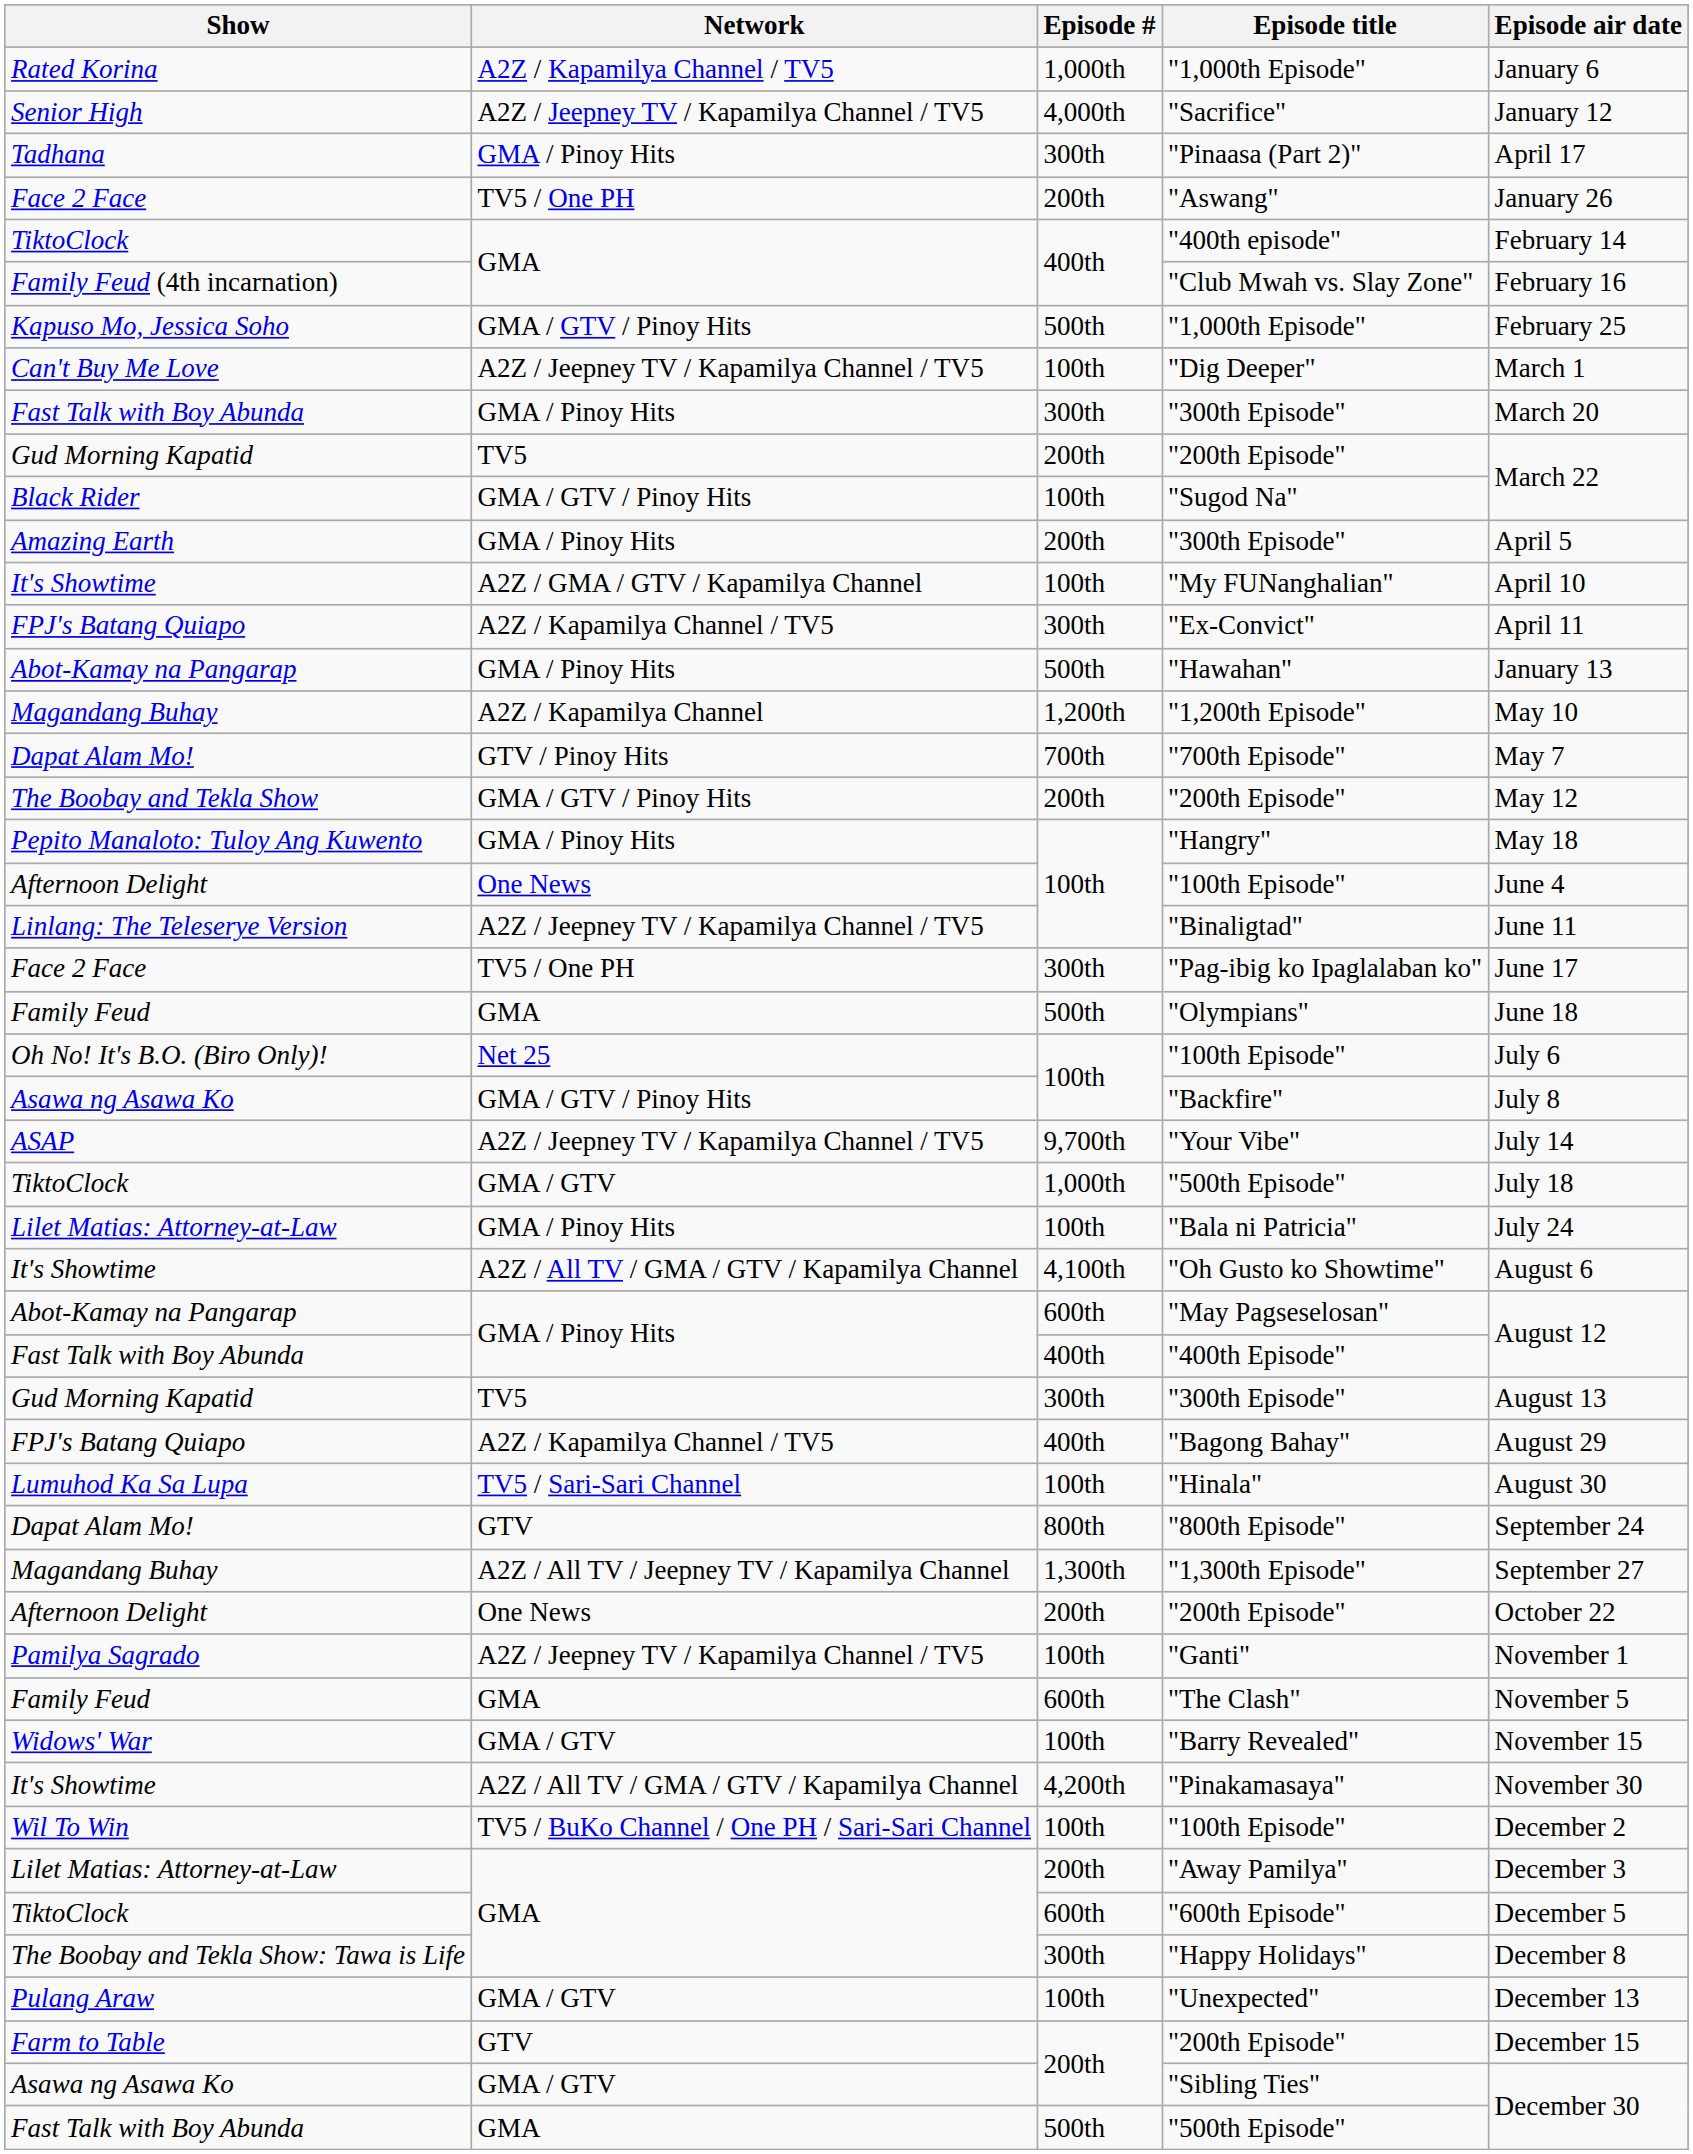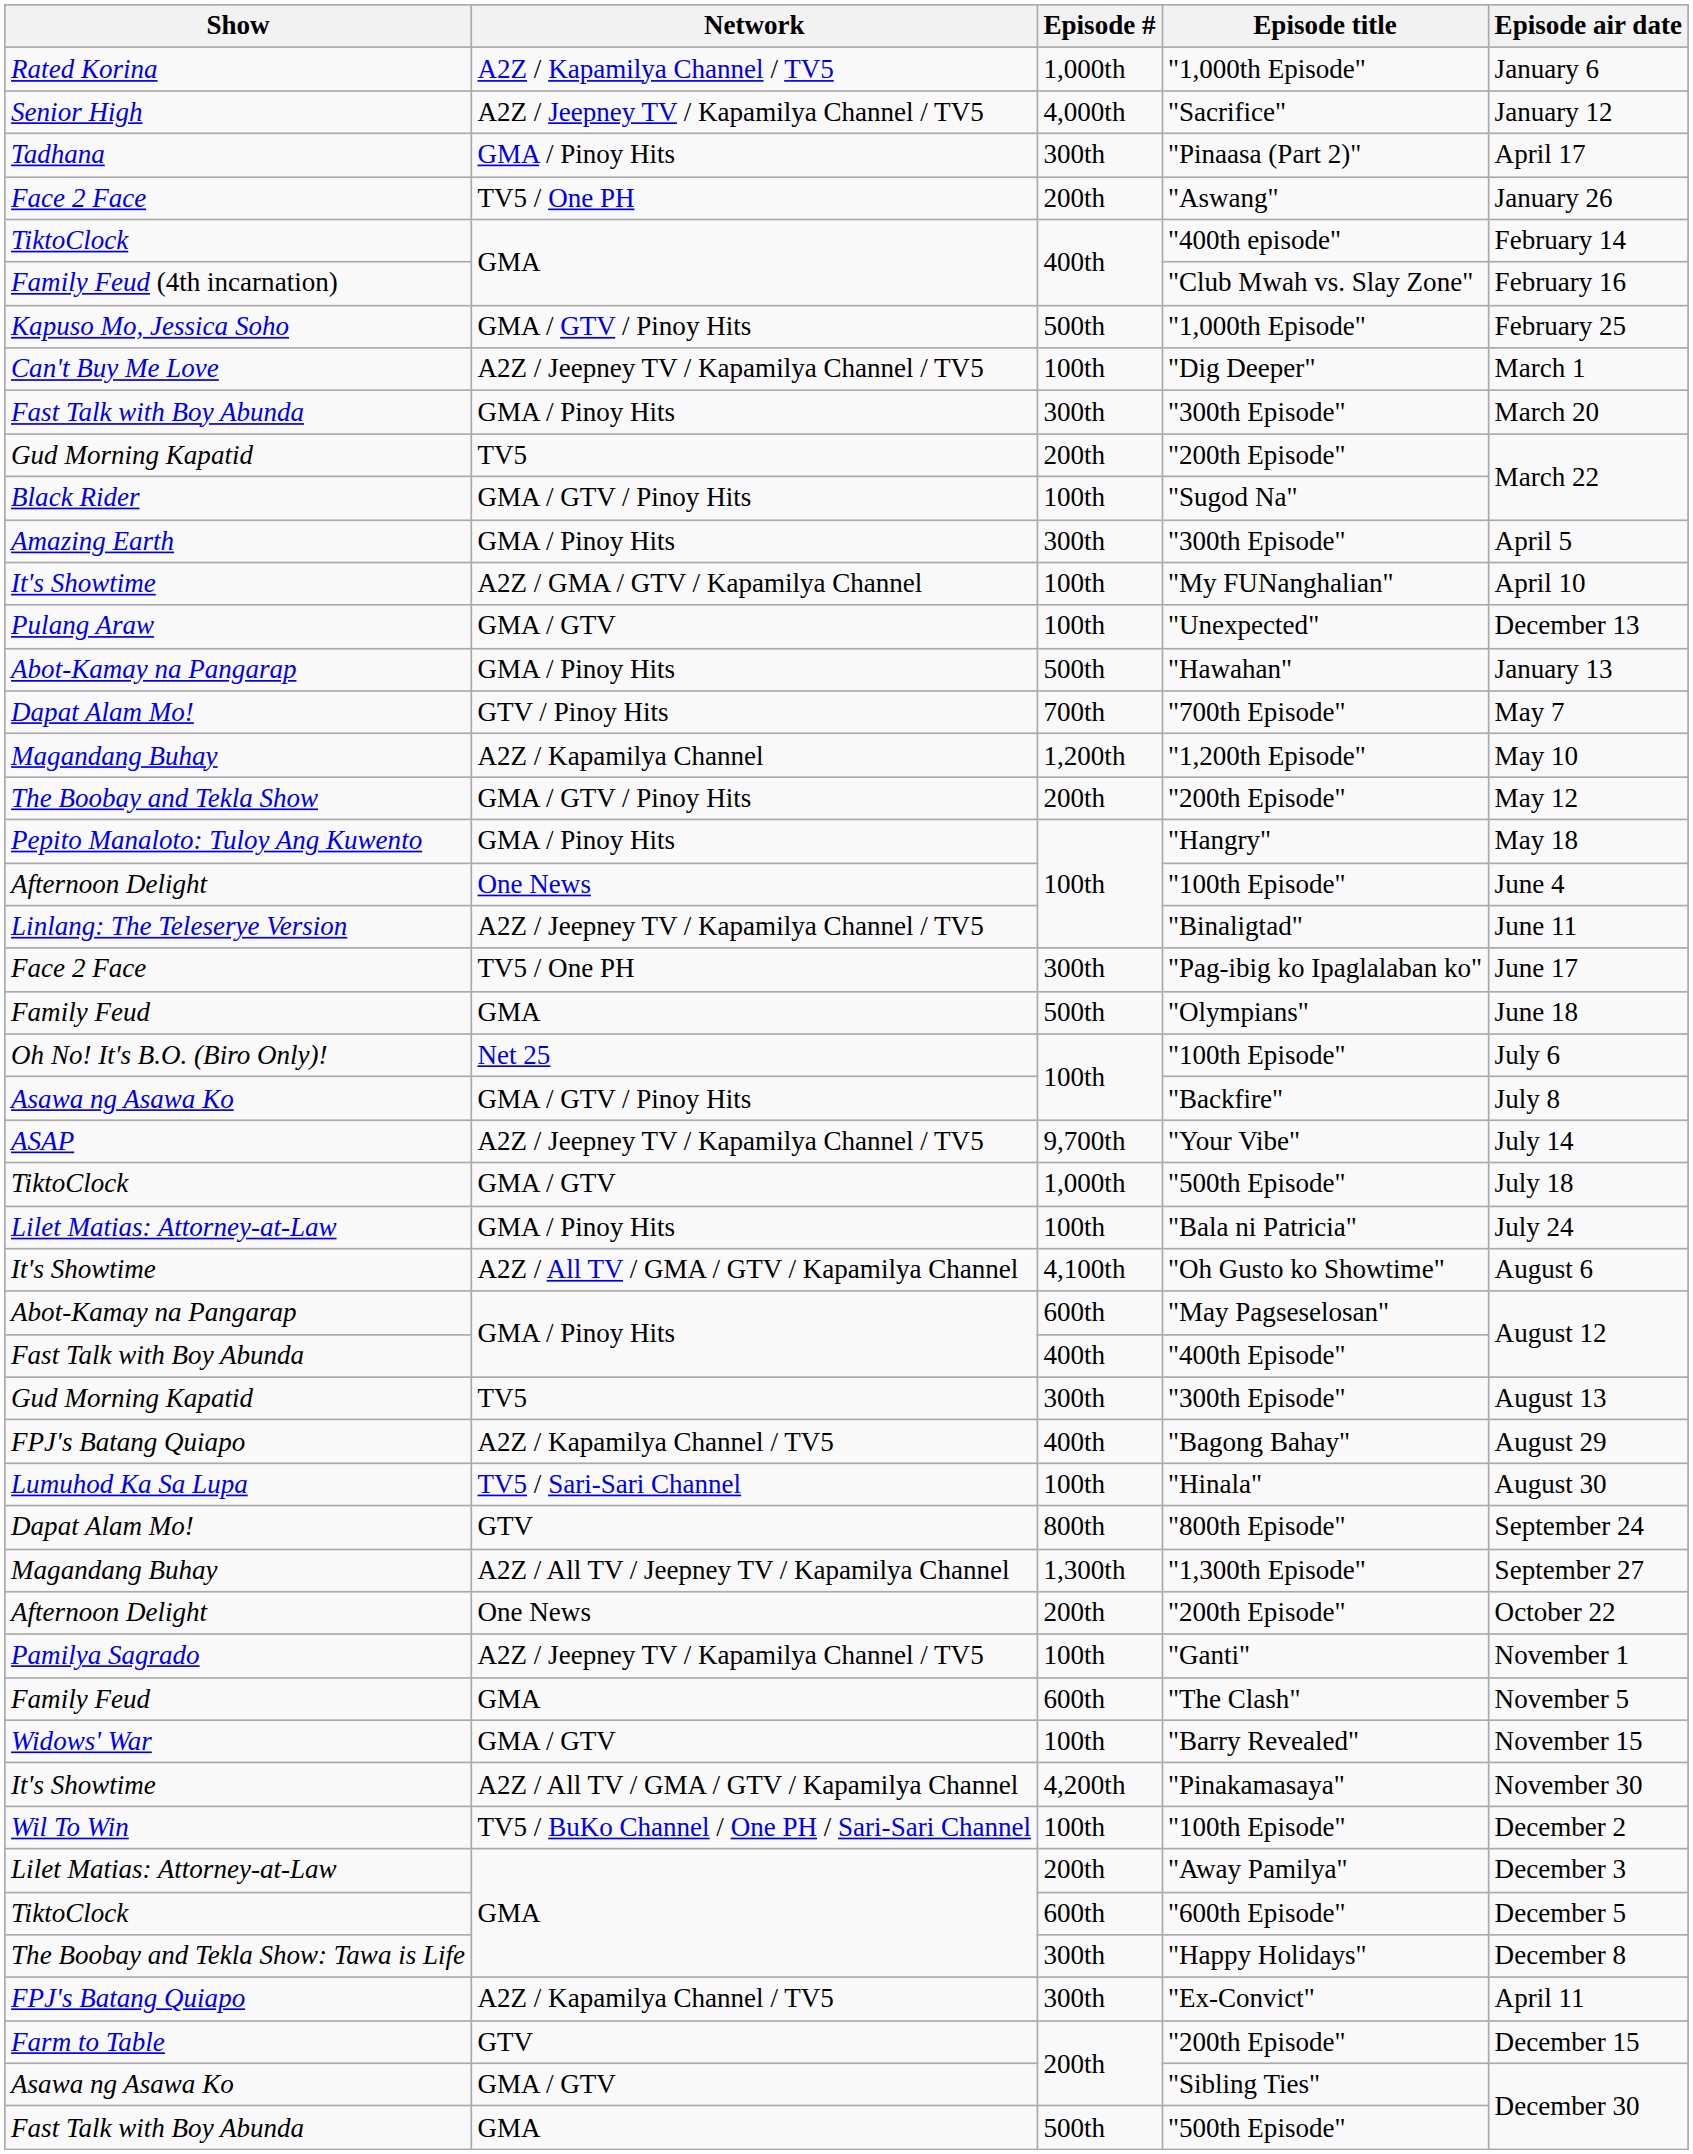 <table class="wikitable">
 <tr>
 <th>Show</th>
 <th>Network</th>
 <th>Episode #</th>
 <th>Episode title</th>
 <th>Episode air date</th>
 </tr>
 <tr>
 <td><em><a href='#'>Rated Korina</a></em></td>
 <td><a href='#'>A2Z</a> / <a href='#'>Kapamilya Channel</a> / <a href='#'>TV5</a></td>
 <td>1,000th</td>
 <td>"1,000th Episode"</td>
 <td>January 6</td>
 </tr>
 <tr>
 <td><em><a href='#'>Senior High</a></em></td>
 <td>A2Z / <a href='#'>Jeepney TV</a> / Kapamilya Channel / TV5</td>
 <td>4,000th</td>
 <td>"Sacrifice"</td>
 <td>January 12</td>
 </tr>
 <tr>
 <td><em><a href='#'>Tadhana</a></em></td>
 <td><a href='#'>GMA</a> / Pinoy Hits</td>
 <td>300th</td>
 <td>"Pinaasa (Part 2)"</td>
 <td>April 17</td>
 </tr>
 <tr>
 <td><em><a href='#'>Face 2 Face</a></em></td>
 <td>TV5 / <a href='#'>One PH</a></td>
 <td>200th</td>
 <td>"Aswang"</td>
 <td>January 26</td>
 </tr>
 <tr>
 <td><em><a href='#'>TiktoClock</a></em></td>
 <td rowspan="2">GMA</td>
 <td rowspan="2">400th</td>
 <td>"400th episode"</td>
 <td>February 14</td>
 </tr>
 <tr>
 <td><em><a href='#'>Family Feud</a></em> (4th incarnation)</td>
 <td>"Club Mwah vs. Slay Zone"</td>
 <td>February 16</td>
 </tr>
 <tr>
 <td><em><a href='#'>Kapuso Mo, Jessica Soho</a></em></td>
 <td>GMA / <a href='#'>GTV</a> / Pinoy Hits</td>
 <td>500th</td>
 <td>"1,000th Episode"</td>
 <td>February 25</td>
 </tr>
 <tr>
 <td><em><a href='#'>Can't Buy Me Love</a></em></td>
 <td>A2Z / Jeepney TV / Kapamilya Channel / TV5</td>
 <td>100th</td>
 <td>"Dig Deeper"</td>
 <td>March 1</td>
 </tr>
 <tr>
 <td><em><a href='#'>Fast Talk with Boy Abunda</a></em></td>
 <td>GMA / Pinoy Hits</td>
 <td>300th</td>
 <td>"300th Episode"</td>
 <td>March 20</td>
 </tr>
 <tr>
 <td><em>Gud Morning Kapatid</em></td>
 <td>TV5</td>
 <td>200th</td>
 <td>"200th Episode"</td>
 <td rowspan="2">March 22</td>
 </tr>
 <tr>
 <td><em><a href='#'>Black Rider</a></em></td>
 <td>GMA / GTV / Pinoy Hits</td>
 <td>100th</td>
 <td>"Sugod Na"</td>
 </tr>
 <tr>
 <td><em><a href='#'>Amazing Earth</a></em></td>
 <td>GMA / Pinoy Hits</td>
-<td>200th</td>
+<td>300th</td>
 <td>"300th Episode"</td>
 <td>April 5</td>
 </tr>
 <tr>
 <td><em><a href='#'>It's Showtime</a></em></td>
 <td>A2Z / GMA / GTV / Kapamilya Channel</td>
 <td>100th</td>
 <td>"My FUNanghalian"</td>
 <td>April 10</td>
 </tr>
 <tr>
-<td><em><a href='#'>FPJ's Batang Quiapo</a></em></td>
-<td>A2Z / Kapamilya Channel / TV5</td>
-<td>300th</td>
-<td>"Ex-Convict"</td>
-<td>April 11</td>
+<td><em><a href='#'>Pulang Araw</a></em></td>
+<td>GMA / GTV</td>
+<td>100th</td>
+<td>"Unexpected"</td>
+<td>December 13</td>
 </tr>
 <tr>
 <td><em><a href='#'>Abot-Kamay na Pangarap</a></em></td>
 <td>GMA / Pinoy Hits</td>
 <td>500th</td>
 <td>"Hawahan"</td>
 <td>January 13</td>
 </tr>
 <tr>
+<td><em><a href='#'>Dapat Alam Mo!</a></em></td>
+<td>GTV / Pinoy Hits</td>
+<td>700th</td>
+<td>"700th Episode"</td>
+<td>May 7</td>
+</tr>
+<tr>
 <td><em><a href='#'>Magandang Buhay</a></em></td>
 <td>A2Z / Kapamilya Channel</td>
 <td>1,200th</td>
 <td>"1,200th Episode"</td>
 <td>May 10</td>
-</tr>
-<tr>
-<td><em><a href='#'>Dapat Alam Mo!</a></em></td>
-<td>GTV / Pinoy Hits</td>
-<td>700th</td>
-<td>"700th Episode"</td>
-<td>May 7</td>
 </tr>
 <tr>
 <td><em><a href='#'>The Boobay and Tekla Show</a></em></td>
 <td>GMA / GTV / Pinoy Hits</td>
 <td>200th</td>
 <td>"200th Episode"</td>
 <td>May 12</td>
 </tr>
 <tr>
 <td><em><a href='#'>Pepito Manaloto: Tuloy Ang Kuwento</a></em></td>
 <td>GMA / Pinoy Hits</td>
 <td rowspan="3">100th</td>
 <td>"Hangry"</td>
 <td>May 18</td>
 </tr>
 <tr>
 <td><em>Afternoon Delight</em></td>
 <td><a href='#'>One News</a></td>
 <td>"100th Episode"</td>
 <td>June 4</td>
 </tr>
 <tr>
 <td><em><a href='#'>Linlang: The Teleserye Version</a></em></td>
 <td>A2Z / Jeepney TV / Kapamilya Channel / TV5</td>
 <td>"Binaligtad"</td>
 <td>June 11</td>
 </tr>
 <tr>
 <td><em>Face 2 Face</em></td>
 <td>TV5 / One PH</td>
 <td>300th</td>
 <td>"Pag-ibig ko Ipaglalaban ko"</td>
 <td>June 17</td>
 </tr>
 <tr>
 <td><em>Family Feud</em></td>
 <td>GMA</td>
 <td>500th</td>
 <td>"Olympians"</td>
 <td>June 18</td>
 </tr>
 <tr>
 <td><em>Oh No! It's B.O. (Biro Only)!</em></td>
 <td><a href='#'>Net 25</a></td>
 <td rowspan="2">100th</td>
 <td>"100th Episode"</td>
 <td>July 6</td>
 </tr>
 <tr>
 <td><em><a href='#'>Asawa ng Asawa Ko</a></em></td>
 <td>GMA / GTV / Pinoy Hits</td>
 <td>"Backfire"</td>
 <td>July 8</td>
 </tr>
 <tr>
 <td><em><a href='#'>ASAP</a></em></td>
 <td>A2Z / Jeepney TV / Kapamilya Channel / TV5</td>
 <td>9,700th</td>
 <td>"Your Vibe"</td>
 <td>July 14</td>
 </tr>
 <tr>
 <td><em>TiktoClock</em></td>
 <td>GMA / GTV</td>
 <td>1,000th</td>
 <td>"500th Episode"</td>
 <td>July 18</td>
 </tr>
 <tr>
 <td><em><a href='#'>Lilet Matias: Attorney-at-Law</a></em></td>
 <td>GMA / Pinoy Hits</td>
 <td>100th</td>
 <td>"Bala ni Patricia"</td>
 <td>July 24</td>
 </tr>
 <tr>
 <td><em>It's Showtime</em></td>
 <td>A2Z / <a href='#'>All TV</a> / GMA / GTV / Kapamilya Channel</td>
 <td>4,100th</td>
 <td>"Oh Gusto ko Showtime"</td>
 <td>August 6</td>
 </tr>
 <tr>
 <td><em>Abot-Kamay na Pangarap</em></td>
 <td rowspan="2">GMA / Pinoy Hits</td>
 <td>600th</td>
 <td>"May Pagseselosan"</td>
 <td rowspan="2">August 12</td>
 </tr>
 <tr>
 <td><em>Fast Talk with Boy Abunda</em></td>
 <td>400th</td>
 <td>"400th Episode"</td>
 </tr>
 <tr>
 <td><em>Gud Morning Kapatid</em></td>
 <td>TV5</td>
 <td>300th</td>
 <td>"300th Episode"</td>
 <td>August 13</td>
 </tr>
 <tr>
 <td><em>FPJ's Batang Quiapo</em></td>
 <td>A2Z / Kapamilya Channel / TV5</td>
 <td>400th</td>
 <td>"Bagong Bahay"</td>
 <td>August 29</td>
 </tr>
 <tr>
 <td><em><a href='#'>Lumuhod Ka Sa Lupa</a></em></td>
 <td><a href='#'>TV5</a> / <a href='#'>Sari-Sari Channel</a></td>
 <td>100th</td>
 <td>"Hinala"</td>
 <td>August 30</td>
 </tr>
 <tr>
 <td><em>Dapat Alam Mo!</em></td>
 <td>GTV</td>
 <td>800th</td>
 <td>"800th Episode"</td>
 <td>September 24</td>
 </tr>
 <tr>
 <td><em>Magandang Buhay</em></td>
 <td>A2Z / All TV / Jeepney TV / Kapamilya Channel</td>
 <td>1,300th</td>
 <td>"1,300th Episode"</td>
 <td>September 27</td>
 </tr>
 <tr>
 <td><em>Afternoon Delight</em></td>
 <td>One News</td>
 <td>200th</td>
 <td>"200th Episode"</td>
 <td>October 22</td>
 </tr>
 <tr>
 <td><em><a href='#'>Pamilya Sagrado</a></em></td>
 <td>A2Z / Jeepney TV / Kapamilya Channel / TV5</td>
 <td>100th</td>
 <td>"Ganti"</td>
 <td>November 1</td>
 </tr>
 <tr>
 <td><em>Family Feud</em></td>
 <td>GMA</td>
 <td>600th</td>
 <td>"The Clash"</td>
 <td>November 5</td>
 </tr>
 <tr>
 <td><em><a href='#'>Widows' War</a></em></td>
 <td>GMA / GTV</td>
 <td>100th</td>
 <td>"Barry Revealed"</td>
 <td>November 15</td>
 </tr>
 <tr>
 <td><em>It's Showtime</em></td>
 <td>A2Z / All TV / GMA / GTV / Kapamilya Channel</td>
 <td>4,200th</td>
 <td>"Pinakamasaya"</td>
 <td>November 30</td>
 </tr>
 <tr>
 <td><em><a href='#'>Wil To Win</a></em></td>
 <td>TV5 / <a href='#'>BuKo Channel</a> / <a href='#'>One PH</a> / <a href='#'>Sari-Sari Channel</a></td>
 <td>100th</td>
 <td>"100th Episode"</td>
 <td>December 2</td>
 </tr>
 <tr>
 <td><em>Lilet Matias: Attorney-at-Law</em></td>
 <td rowspan="3">GMA</td>
 <td>200th</td>
 <td>"Away Pamilya"</td>
 <td>December 3</td>
 </tr>
 <tr>
 <td><em>TiktoClock</em></td>
 <td>600th</td>
 <td>"600th Episode"</td>
 <td>December 5</td>
 </tr>
 <tr>
 <td><em>The Boobay and Tekla Show: Tawa is Life</em></td>
 <td>300th</td>
 <td>"Happy Holidays"</td>
 <td>December 8</td>
 </tr>
 <tr>
-<td><em><a href='#'>Pulang Araw</a></em></td>
-<td>GMA / GTV</td>
-<td>100th</td>
-<td>"Unexpected"</td>
-<td>December 13</td>
+<td><em><a href='#'>FPJ's Batang Quiapo</a></em></td>
+<td>A2Z / Kapamilya Channel / TV5</td>
+<td>300th</td>
+<td>"Ex-Convict"</td>
+<td>April 11</td>
 </tr>
 <tr>
 <td><em><a href='#'>Farm to Table</a></em></td>
 <td>GTV</td>
 <td rowspan="2">200th</td>
 <td>"200th Episode"</td>
 <td>December 15</td>
 </tr>
 <tr>
 <td><em>Asawa ng Asawa Ko</em></td>
 <td>GMA / GTV</td>
 <td>"Sibling Ties"</td>
 <td rowspan="2">December 30</td>
 </tr>
 <tr>
 <td><em>Fast Talk with Boy Abunda</em></td>
 <td>GMA</td>
 <td>500th</td>
 <td>"500th Episode"</td>
 </tr>
 </table>
